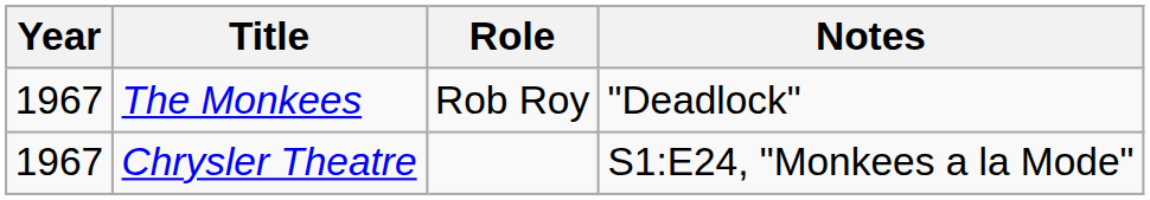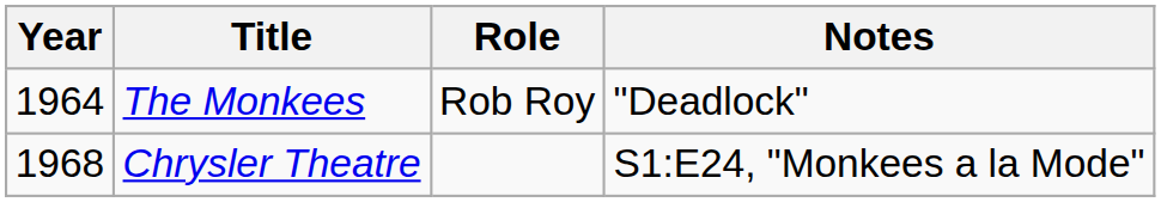 <table class="wikitable">
 <tr>
 <th>Year</th>
 <th>Title</th>
 <th>Role</th>
 <th>Notes</th>
 </tr>
 <tr>
-<td>1967</td>
+<td>1964</td>
 <td><em><a href='#'>The Monkees</a></em></td>
 <td>Rob Roy</td>
 <td>"Deadlock"</td>
 </tr>
 <tr>
-<td>1967</td>
+<td>1968</td>
 <td><em><a href='#'>Chrysler Theatre</a></em></td>
 <td></td>
 <td>S1:E24, "Monkees a la Mode"</td>
 </tr>
 </table>
